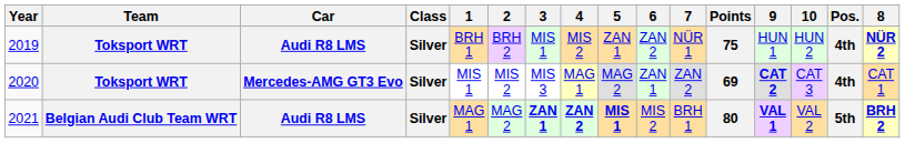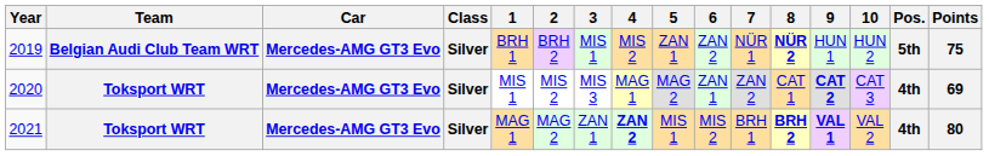 <table class="wikitable" border="1" style="text-align:center; font-size:85%;">
 <tr>
 <th>Year</th>
 <th>Team</th>
 <th>Car</th>
 <th>Class</th>
 <th>1</th>
 <th>2</th>
 <th>3</th>
 <th>4</th>
 <th>5</th>
 <th>6</th>
 <th>7</th>
-<th>Points</th>
+<th>8</th>
 <th>9</th>
 <th>10</th>
 <th>Pos.</th>
-<th>8</th>
+<th>Points</th>
 </tr>
 <tr>
 <td><a href='#'>2019</a></td>
-<th nowrap><a href='#'>Toksport WRT</a></th>
-<th nowrap><a href='#'>Audi R8 LMS</a></th>
+<th nowrap><a href='#'>Belgian Audi Club Team WRT</a></th>
+<th nowrap><a href='#'>Mercedes-AMG GT3 Evo</a></th>
 <th>Silver</th>
 <td style="background:#FFDF9F;"><a href='#'>BRH<br>1</a><br></td>
 <td style="background:#EFCFFF;"><a href='#'>BRH<br>2</a><br></td>
 <td style="background:#DFFFDF;"><a href='#'>MIS<br>1</a><br></td>
 <td style="background:#FFDF9F;"><a href='#'>MIS<br>2</a><br></td>
 <td style="background:#FFDF9F;"><a href='#'>ZAN<br>1</a><br></td>
 <td style="background:#DFFFDF;"><a href='#'>ZAN<br>2</a><br></td>
 <td style="background:#FFDF9F;"><a href='#'>NÜR<br>1</a><br></td>
-<th>75</th>
+<td style="background:#FFFFBF;"><strong><a href='#'>NÜR<br>2</a></strong><br></td>
 <td style="background:#DFFFDF;"><a href='#'>HUN<br>1</a><br></td>
 <td style="background:#DFFFDF;"><a href='#'>HUN<br>2</a><br></td>
-<th>4th</th>
-<td style="background:#FFFFBF;"><strong><a href='#'>NÜR<br>2</a></strong><br></td>
+<th>5th</th>
+<th>75</th>
 </tr>
 <tr>
 <td><a href='#'>2020</a></td>
 <th nowrap><a href='#'>Toksport WRT</a></th>
 <th nowrap><a href='#'>Mercedes-AMG GT3 Evo</a></th>
 <th>Silver</th>
 <td style="background:#FFFFFF;"><a href='#'>MIS<br>1</a><br></td>
 <td style="background:#FFFFFF;"><a href='#'>MIS<br>2</a><br></td>
 <td style="background:#FFFFFF;"><a href='#'>MIS<br>3</a><br></td>
 <td style="background:#FFFFBF;"><a href='#'>MAG<br>1</a><br></td>
 <td style="background:#DFDFDF;"><a href='#'>MAG<br>2</a><br></td>
 <td style="background:#DFFFDF;"><a href='#'>ZAN<br>1</a><br></td>
 <td style="background:#DFDFDF;"><a href='#'>ZAN<br>2</a><br></td>
-<th>69</th>
+<td style="background:#FFDF9F;"><a href='#'>CAT<br>1</a><br></td>
 <td style="background:#DFDFDF;"><strong><a href='#'>CAT<br>2</a></strong><br></td>
 <td style="background:#EFCFFF;"><a href='#'>CAT<br>3</a><br></td>
 <th>4th</th>
-<td style="background:#FFDF9F;"><a href='#'>CAT<br>1</a><br></td>
+<th>69</th>
 </tr>
 <tr>
 <td><a href='#'>2021</a></td>
-<th nowrap><a href='#'>Belgian Audi Club Team WRT</a></th>
-<th nowrap><a href='#'>Audi R8 LMS</a></th>
+<th nowrap><a href='#'>Toksport WRT</a></th>
+<th nowrap><a href='#'>Mercedes-AMG GT3 Evo</a></th>
 <th>Silver</th>
 <td style="background:#FFDF9F;"><a href='#'>MAG<br>1</a><br></td>
 <td style="background:#DFFFDF;"><a href='#'>MAG<br>2</a><br></td>
-<td style="background:#DFFFDF;"><strong><a href='#'>ZAN<br>1</a><br></strong></td>
+<td style="background:#DFFFDF;"><a href='#'>ZAN<br>1</a><br></td>
 <td style="background:#DFFFDF;"><strong><a href='#'>ZAN<br>2</a><br></strong></td>
-<td style="background:#FFDF9F;"><strong><a href='#'>MIS<br>1</a><br></strong></td>
+<td style="background:#FFDF9F;"><a href='#'>MIS<br>1</a><br></td>
 <td style="background:#FFDF9F;"><a href='#'>MIS<br>2</a><br></td>
 <td style="background:#FFDF9F;"><a href='#'>BRH<br>1</a><br></td>
-<th>80</th>
+<td style="background:#FFFFBF;"><strong><a href='#'>BRH<br>2</a></strong><br></td>
 <td style="background:#EFCFFF;"><strong><a href='#'>VAL<br>1</a></strong><br></td>
 <td style="background:#FFDF9F;"><a href='#'>VAL <br>2</a><br></td>
-<th>5th</th>
-<td style="background:#FFFFBF;"><strong><a href='#'>BRH<br>2</a></strong><br></td>
+<th>4th</th>
+<th>80</th>
 </tr>
 </table>
